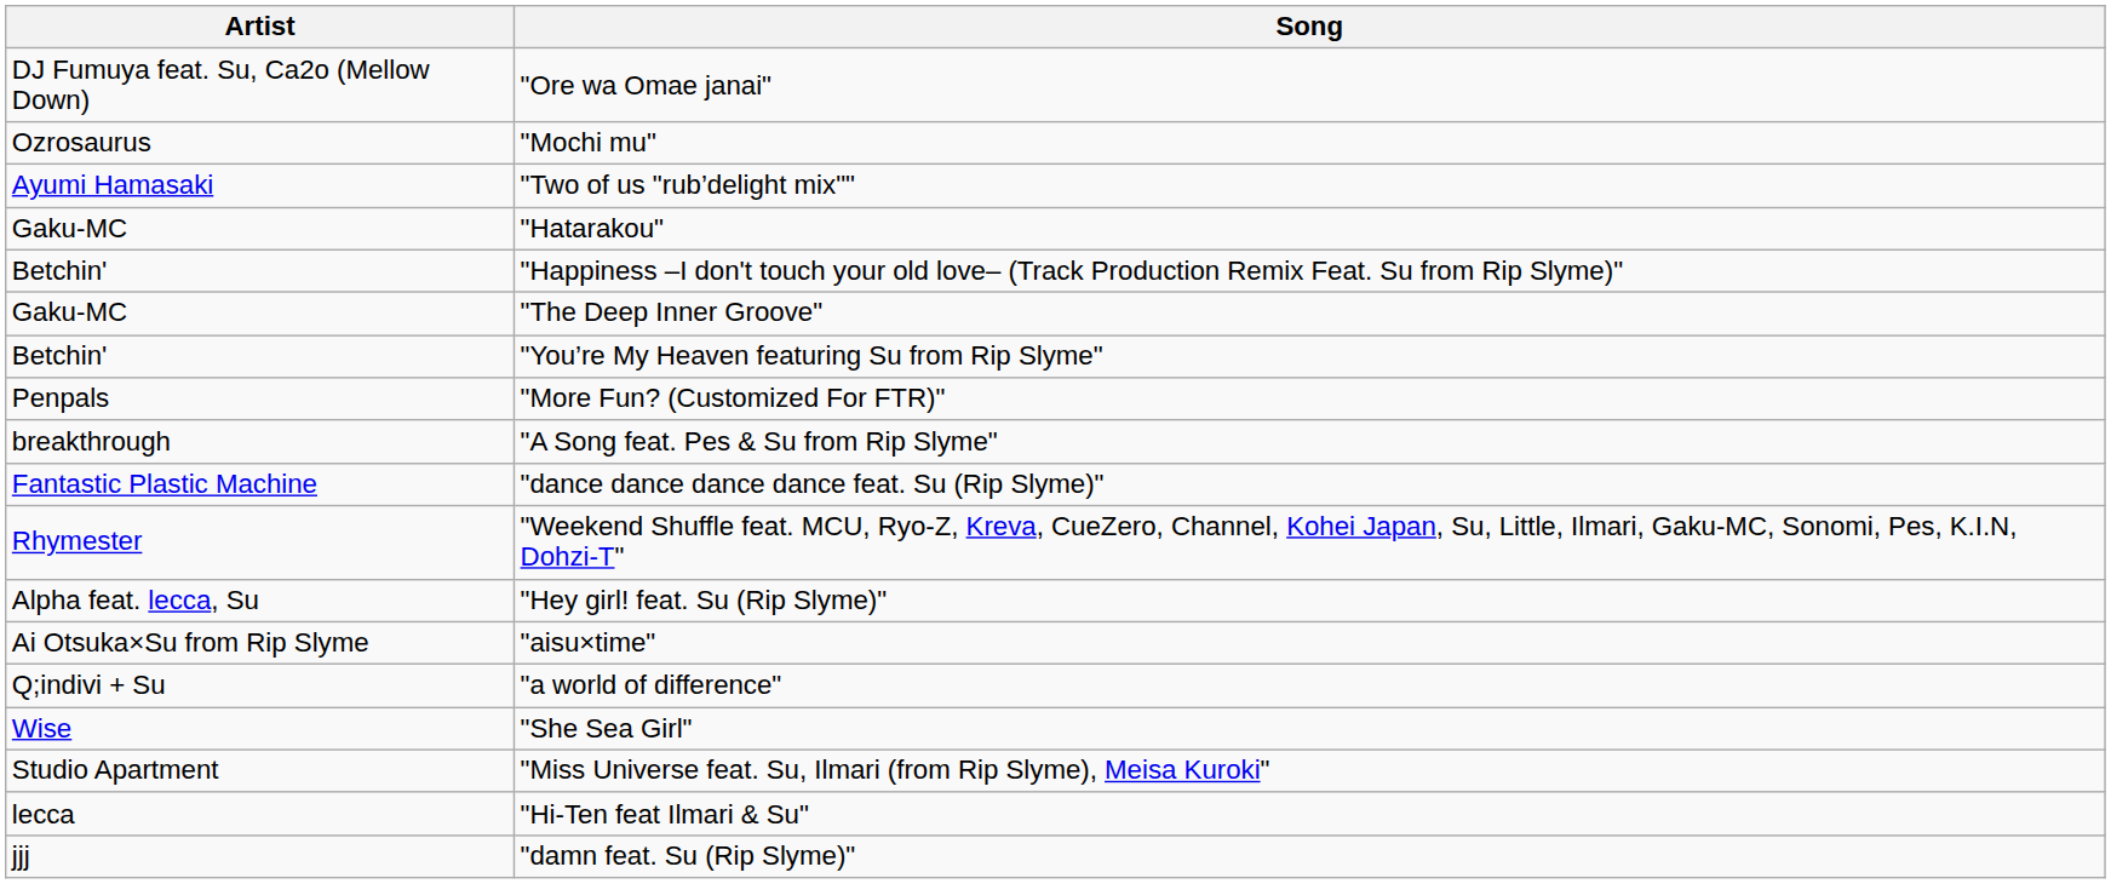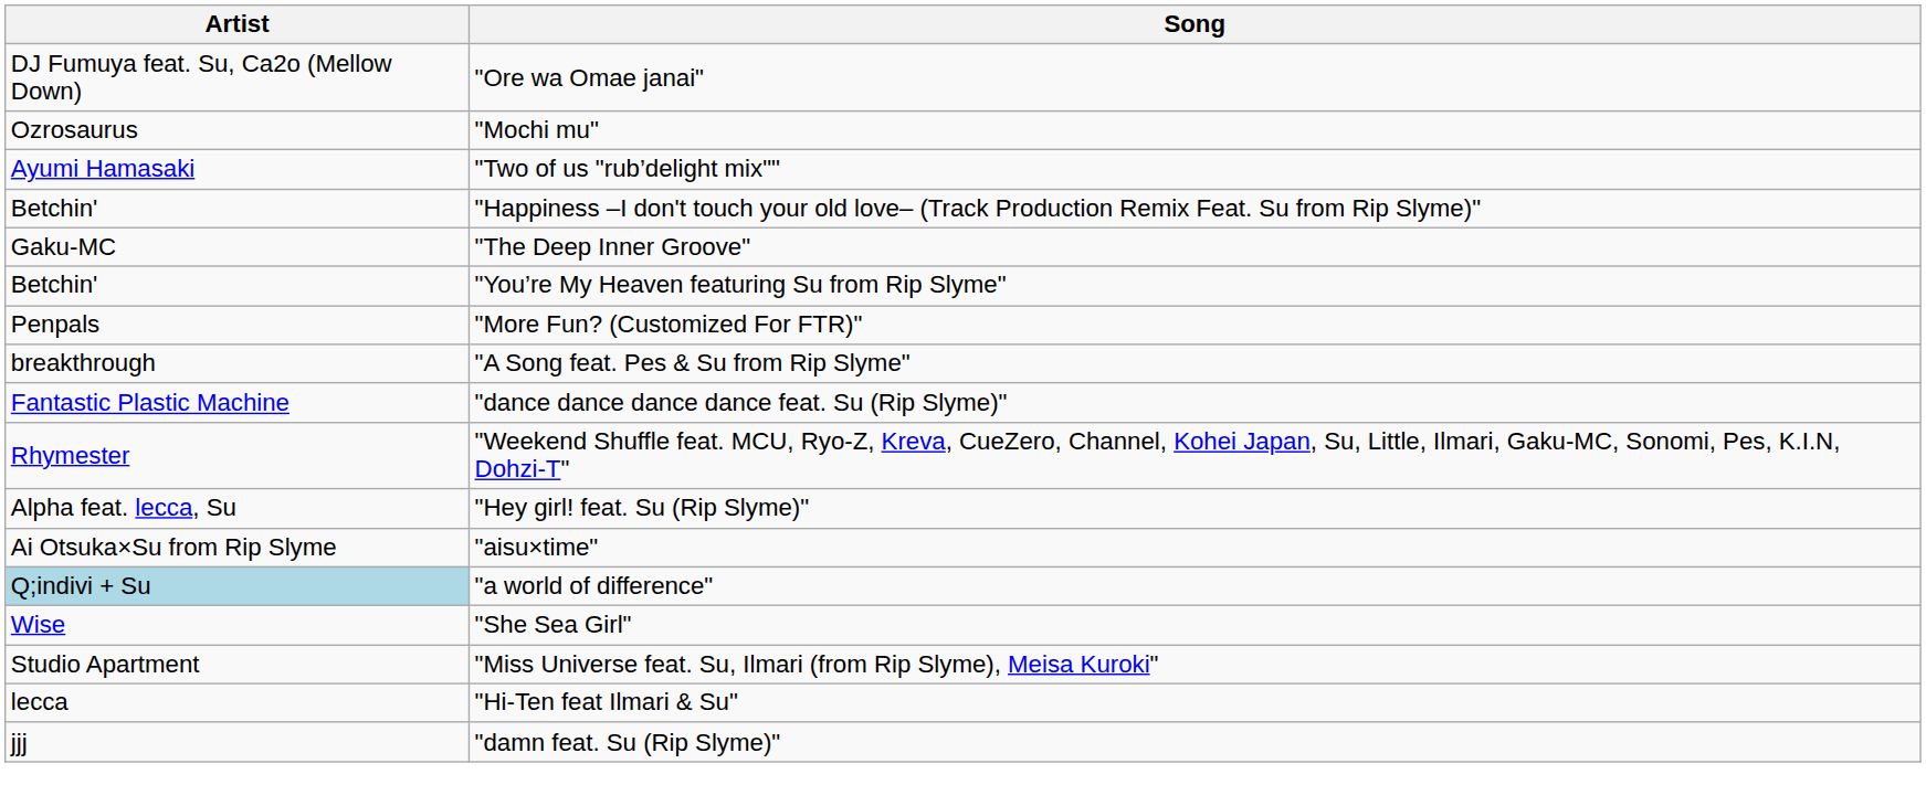 <table class="wikitable sortable">
 <tr>
 <th>Artist</th>
 <th>Song</th>
 </tr>
 <tr>
 <td>DJ Fumuya feat. Su, Ca2o (Mellow Down)</td>
 <td>"Ore wa Omae janai"</td>
 </tr>
 <tr>
 <td>Ozrosaurus</td>
 <td>"Mochi mu"</td>
 </tr>
 <tr>
 <td><a href='#'>Ayumi Hamasaki</a></td>
 <td>"Two of us "rub’delight mix""</td>
-</tr>
-<tr>
-<td>Gaku-MC</td>
-<td>"Hatarakou"</td>
 </tr>
 <tr>
 <td>Betchin'</td>
 <td>"Happiness –I don't touch your old love– (Track  Production Remix Feat. Su from Rip Slyme)"</td>
 </tr>
 <tr>
 <td>Gaku-MC</td>
 <td>"The Deep Inner Groove"</td>
 </tr>
 <tr>
 <td>Betchin'</td>
 <td>"You’re My Heaven featuring Su from Rip Slyme"</td>
 </tr>
 <tr>
 <td>Penpals</td>
 <td>"More Fun? (Customized For FTR)"</td>
 </tr>
 <tr>
 <td>breakthrough</td>
 <td>"A Song feat. Pes & Su from Rip Slyme"</td>
 </tr>
 <tr>
 <td><a href='#'>Fantastic Plastic Machine</a></td>
 <td>"dance dance dance dance feat. Su (Rip Slyme)"</td>
 </tr>
 <tr>
 <td><a href='#'>Rhymester</a></td>
 <td>"Weekend Shuffle feat. MCU, Ryo-Z, <a href='#'>Kreva</a>, CueZero, Channel, <a href='#'>Kohei Japan</a>, Su, Little, Ilmari, Gaku-MC, Sonomi, Pes, K.I.N, <a href='#'>Dohzi-T</a>"</td>
 </tr>
 <tr>
 <td>Alpha feat. <a href='#'>lecca</a>, Su</td>
 <td>"Hey girl! feat. Su (Rip Slyme)"</td>
 </tr>
 <tr>
 <td>Ai Otsuka×Su from Rip Slyme</td>
 <td>"aisu×time"</td>
 </tr>
 <tr>
-<td>Q;indivi + Su</td>
+<td style="background: lightblue;">Q;indivi + Su</td>
 <td>"a world of difference"</td>
 </tr>
 <tr>
 <td><a href='#'>Wise</a></td>
 <td>"She Sea Girl"</td>
 </tr>
 <tr>
 <td>Studio Apartment</td>
 <td>"Miss Universe feat. Su, Ilmari (from Rip Slyme), <a href='#'>Meisa Kuroki</a>"</td>
 </tr>
 <tr>
 <td>lecca</td>
 <td>"Hi-Ten feat Ilmari & Su"</td>
 </tr>
 <tr>
 <td>jjj</td>
 <td>"damn feat. Su (Rip Slyme)"</td>
 </tr>
 </table>
